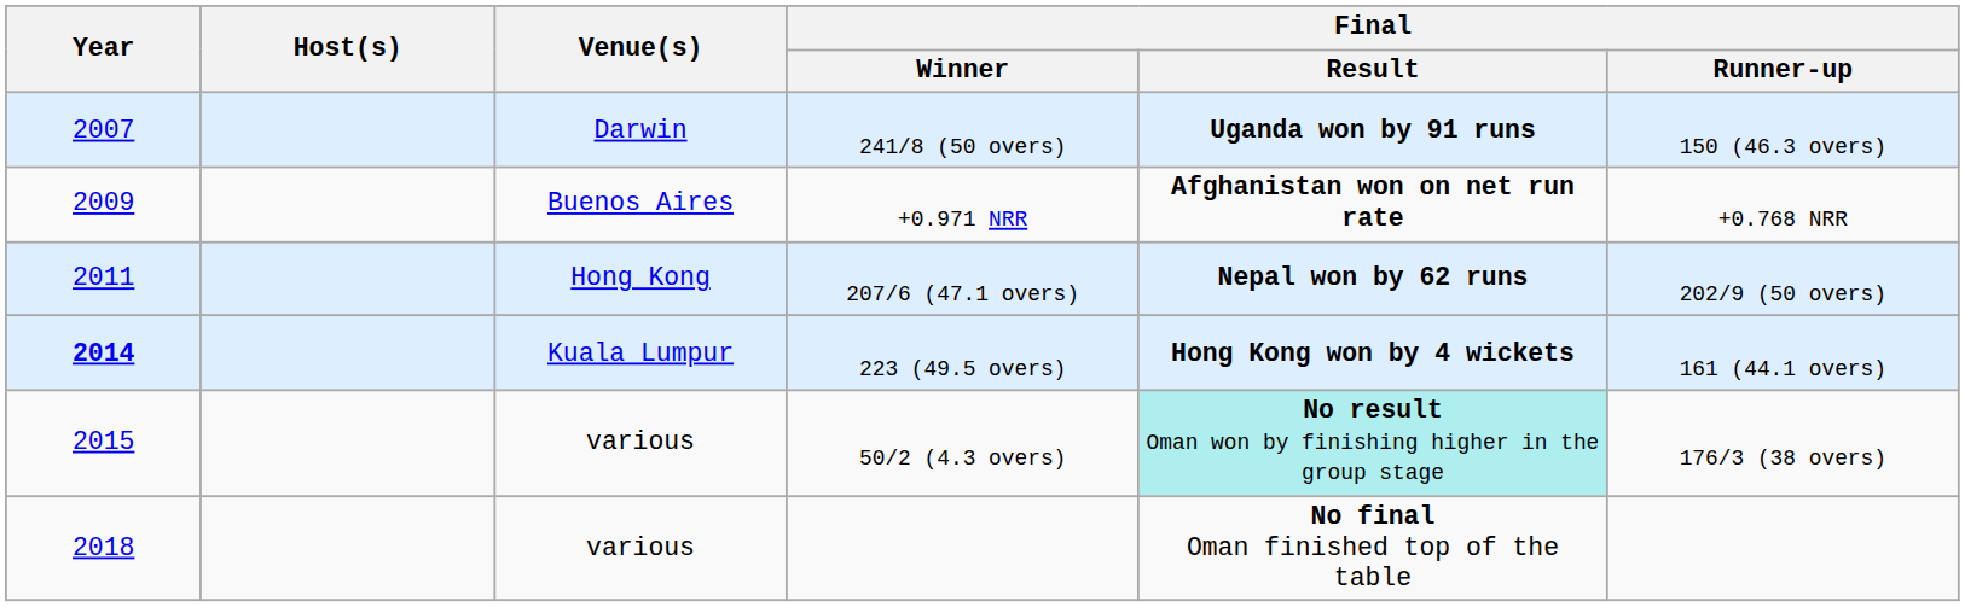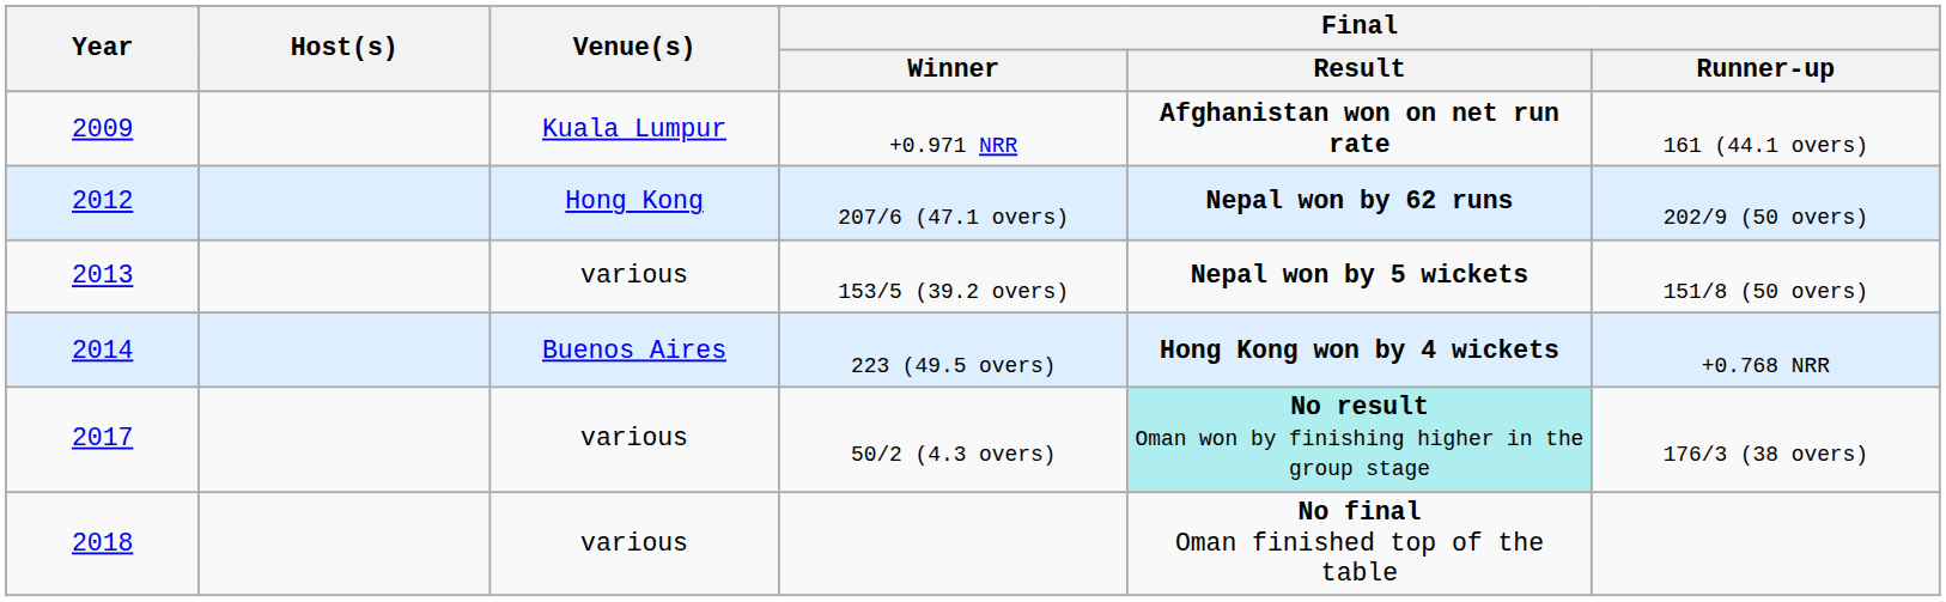 <table class="wikitable" style="font-size:90%; width: 100%; text-align: center;">
 <tr>
 <th rowspan=2 width=10%>Year</th>
 <th rowspan=2 width=15%>Host(s)</th>
 <th rowspan=2 width=15%>Venue(s)</th>
 <th colspan=3>Final</th>
 </tr>
 <tr>
 <th width=18%>Winner</th>
 <th width=24%>Result</th>
 <th width=18%>Runner-up</th>
 </tr>
-<tr style="background:#ddeeff">
-<td><a href='#'>2007</a></td>
-<td></td>
-<td><a href='#'>Darwin</a></td>
-<td><br><small>241/8 (50 overs)</small></td>
-<td><strong>Uganda won by 91 runs</strong><br></td>
-<td><br><small>150 (46.3 overs)</small></td>
-</tr>
 <tr>
 <td><a href='#'>2009</a></td>
 <td></td>
-<td><a href='#'>Buenos Aires</a></td>
+<td><a href='#'>Kuala Lumpur</a></td>
 <td><br><small>+0.971 <a href='#'>NRR</a></small></td>
 <td><strong>Afghanistan won on net run rate</strong><br></td>
-<td><br><small>+0.768 NRR</small></td>
+<td><br><small>161 (44.1 overs)</small></td>
 </tr>
 <tr style="background:#ddeeff">
-<td><a href='#'>2011</a></td>
+<td><a href='#'>2012</a></td>
 <td></td>
 <td><a href='#'>Hong Kong</a></td>
 <td><br><small>207/6 (47.1 overs)</small></td>
 <td><strong>Nepal won by 62 runs</strong><br></td>
 <td><br><small>202/9 (50 overs)</small></td>
 </tr>
+<tr>
+<td><a href='#'>2013</a></td>
+<td></td>
+<td>various</td>
+<td><br><small>153/5 (39.2 overs)</small></td>
+<td><strong>Nepal won by 5 wickets</strong><br></td>
+<td><br><small>151/8 (50 overs)</small></td>
+</tr>
 <tr style="background:#ddeeff">
-<td><strong><a href='#'>2014</a></strong></td>
+<td><a href='#'>2014</a></td>
 <td></td>
-<td><a href='#'>Kuala Lumpur</a></td>
+<td><a href='#'>Buenos Aires</a></td>
 <td><br><small>223 (49.5 overs)</small></td>
 <td><strong>Hong Kong won by 4 wickets</strong><br></td>
-<td><br><small>161 (44.1 overs)</small></td>
+<td><br><small>+0.768 NRR</small></td>
 </tr>
 <tr>
-<td><a href='#'>2015</a></td>
+<td><a href='#'>2017</a></td>
 <td></td>
 <td>various</td>
 <td><br><small>50/2 (4.3 overs)</small></td>
 <td style="background: paleturquoise;"><strong>No result</strong><br><small>Oman won by finishing higher in the group stage</small><br></td>
 <td><br><small>176/3 (38 overs)</small></td>
 </tr>
 <tr>
 <td><a href='#'>2018</a></td>
 <td></td>
 <td>various</td>
 <td></td>
 <td><strong>No final</strong><br>Oman finished top of the table</td>
 <td></td>
 </tr>
 </table>
